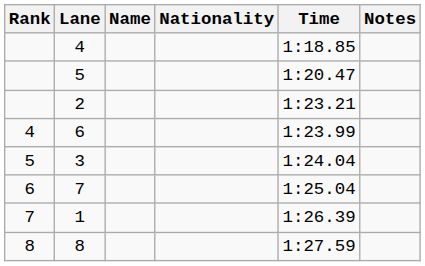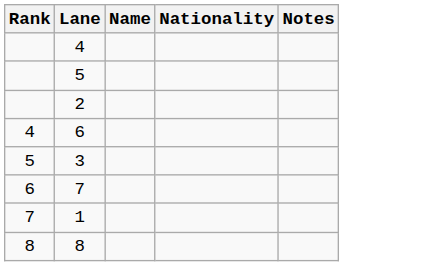 <table class="wikitable sortable" style="text-align:center">
 <tr>
 <th>Rank</th>
 <th>Lane</th>
 <th>Name</th>
 <th>Nationality</th>
-<th>Time</th>
 <th>Notes</th>
 </tr>
 <tr>
 <td></td>
 <td>4</td>
 <td align=left></td>
 <td align=left></td>
-<td>1:18.85</td>
 <td></td>
 </tr>
 <tr>
 <td></td>
 <td>5</td>
 <td align=left></td>
 <td align=left></td>
-<td>1:20.47</td>
 <td></td>
 </tr>
 <tr>
 <td></td>
 <td>2</td>
 <td align=left></td>
 <td align=left></td>
-<td>1:23.21</td>
 <td></td>
 </tr>
 <tr>
 <td>4</td>
 <td>6</td>
 <td align=left></td>
 <td align=left></td>
-<td>1:23.99</td>
 <td></td>
 </tr>
 <tr>
 <td>5</td>
 <td>3</td>
 <td align=left></td>
 <td align=left></td>
-<td>1:24.04</td>
 <td></td>
 </tr>
 <tr>
 <td>6</td>
 <td>7</td>
 <td align=left></td>
 <td align=left></td>
-<td>1:25.04</td>
 <td></td>
 </tr>
 <tr>
 <td>7</td>
 <td>1</td>
 <td align=left></td>
 <td align=left></td>
-<td>1:26.39</td>
 <td></td>
 </tr>
 <tr>
 <td>8</td>
 <td>8</td>
 <td align=left></td>
 <td align=left></td>
-<td>1:27.59</td>
 <td></td>
 </tr>
 </table>
